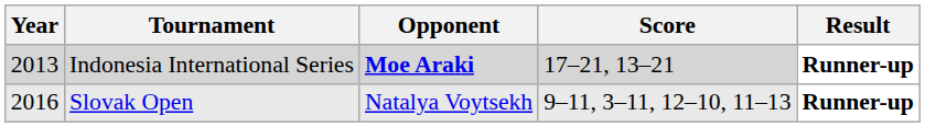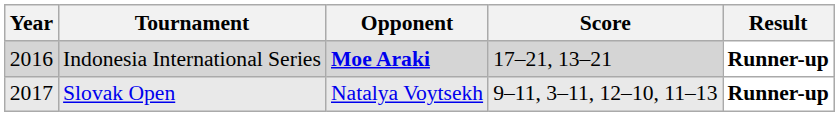 <table class="sortable wikitable" style="font-size: 90%;">
 <tr>
 <th>Year</th>
 <th>Tournament</th>
 <th>Opponent</th>
 <th>Score</th>
 <th>Result</th>
 </tr>
 <tr style="background:#D5D5D5">
-<td align="center">2013</td>
+<td align="center">2016</td>
 <td align="left">Indonesia International Series</td>
 <td align="left"><strong> <a href='#'>Moe Araki</a></strong></td>
 <td align="left">17–21, 13–21</td>
 <td style="text-align:left; background:white"> <strong>Runner-up</strong></td>
 </tr>
 <tr style="background:#E9E9E9">
-<td align="center">2016</td>
+<td align="center">2017</td>
 <td align="left"><a href='#'>Slovak Open</a></td>
 <td align="left"> <a href='#'>Natalya Voytsekh</a></td>
 <td align="left">9–11, 3–11, 12–10, 11–13</td>
 <td style="text-align:left; background:white"> <strong>Runner-up</strong></td>
 </tr>
 </table>
